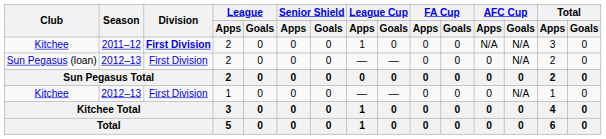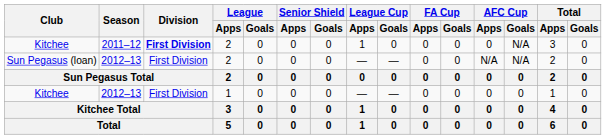 <table class="wikitable" style="text-align: center;">
 <tr>
 <th rowspan="2">Club</th>
 <th rowspan="2">Season</th>
 <th rowspan="2">Division</th>
 <th colspan="2"><a href='#'>League</a></th>
 <th colspan="2"><a href='#'>Senior Shield</a></th>
 <th colspan="2"><a href='#'>League Cup</a></th>
 <th colspan="2"><a href='#'>FA Cup</a></th>
 <th colspan="2"><a href='#'>AFC Cup</a></th>
 <th colspan="2">Total</th>
 </tr>
 <tr>
 <th>Apps</th>
 <th>Goals</th>
 <th>Apps</th>
 <th>Goals</th>
 <th>Apps</th>
 <th>Goals</th>
 <th>Apps</th>
 <th>Goals</th>
 <th>Apps</th>
 <th>Goals</th>
 <th>Apps</th>
 <th>Goals</th>
 </tr>
 <tr>
 <td rowspan="1" valign="center"><a href='#'>Kitchee</a></td>
 <td><a href='#'>2011–12</a></td>
 <td><strong><a href='#'>First Division</a></strong></td>
 <td>2</td>
 <td>0</td>
 <td>0</td>
 <td>0</td>
 <td>1</td>
 <td>0</td>
 <td>0</td>
 <td>0</td>
-<td>N/A</td>
+<td>0</td>
 <td>N/A</td>
 <td>3</td>
 <td>0</td>
 </tr>
 <tr>
 <td rowspan="1" valign="center"><a href='#'>Sun Pegasus</a> (loan)</td>
 <td><a href='#'>2012–13</a></td>
 <td><a href='#'>First Division</a></td>
 <td>2</td>
 <td>0</td>
 <td>0</td>
 <td>0</td>
 <td>—</td>
 <td>—</td>
 <td>0</td>
 <td>0</td>
-<td>0</td>
+<td>N/A</td>
 <td>N/A</td>
 <td>2</td>
 <td>0</td>
 </tr>
 <tr>
 <th colspan="3">Sun Pegasus Total</th>
 <th>2</th>
 <th>0</th>
 <th>0</th>
 <th>0</th>
 <th>0</th>
 <th>0</th>
 <th>0</th>
 <th>0</th>
 <th>0</th>
 <th>0</th>
 <th>2</th>
 <th>0</th>
 </tr>
 <tr>
 <td rowspan="1" valign="center"><a href='#'>Kitchee</a></td>
 <td><a href='#'>2012–13</a></td>
 <td><a href='#'>First Division</a></td>
 <td>1</td>
 <td>0</td>
 <td>0</td>
 <td>0</td>
 <td>—</td>
 <td>—</td>
 <td>0</td>
 <td>0</td>
 <td>0</td>
-<td>N/A</td>
+<td>0</td>
 <td>1</td>
 <td>0</td>
 </tr>
 <tr>
 <th colspan="3">Kitchee Total</th>
 <th>3</th>
 <th>0</th>
 <th>0</th>
 <th>0</th>
 <th>1</th>
 <th>0</th>
 <th>0</th>
 <th>0</th>
 <th>0</th>
 <th>0</th>
 <th>4</th>
 <th>0</th>
 </tr>
 <tr>
 <th colspan="3">Total</th>
 <th>5</th>
 <th>0</th>
 <th>0</th>
 <th>0</th>
 <th>1</th>
 <th>0</th>
 <th>0</th>
 <th>0</th>
 <th>0</th>
 <th>0</th>
 <th>6</th>
 <th>0</th>
 </tr>
 </table>
